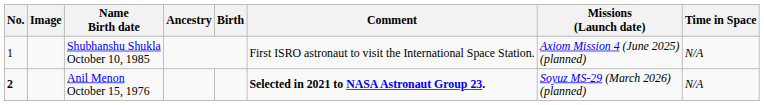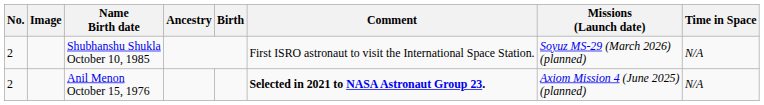 <table class="wikitable sticky-header">
 <tr>
 <th>No.</th>
 <th>Image</th>
 <th>Name<br>Birth date</th>
 <th>Ancestry</th>
 <th>Birth</th>
 <th>Comment</th>
 <th>Missions<br>(Launch date)</th>
 <th>Time in Space</th>
 </tr>
 <tr>
-<td>1</td>
+<td>2</td>
 <td></td>
 <td><a href='#'>Shubhanshu Shukla</a><br>October 10, 1985</td>
 <td colspan="2" style="text-align:center;"></td>
 <td>First ISRO astronaut to visit the International Space Station.</td>
-<td><em> <a href='#'>Axiom Mission 4</a> (June 2025)<br> (planned)</em></td>
+<td><em> <a href='#'>Soyuz MS-29</a> (March 2026)<br>(planned)</em></td>
 <td><em>N/A</em></td>
 </tr>
 <tr>
-<td><strong>2</strong></td>
+<td>2</td>
 <td></td>
 <td><a href='#'>Anil Menon</a><br>October 15, 1976</td>
 <td></td>
 <td></td>
 <td><strong>Selected in 2021 to <a href='#'>NASA Astronaut Group 23</a>.</strong></td>
-<td><em> <a href='#'>Soyuz MS-29</a> (March 2026)<br>(planned)</em></td>
+<td><em> <a href='#'>Axiom Mission 4</a> (June 2025)<br> (planned)</em></td>
 <td><em>N/A</em></td>
 </tr>
 </table>
